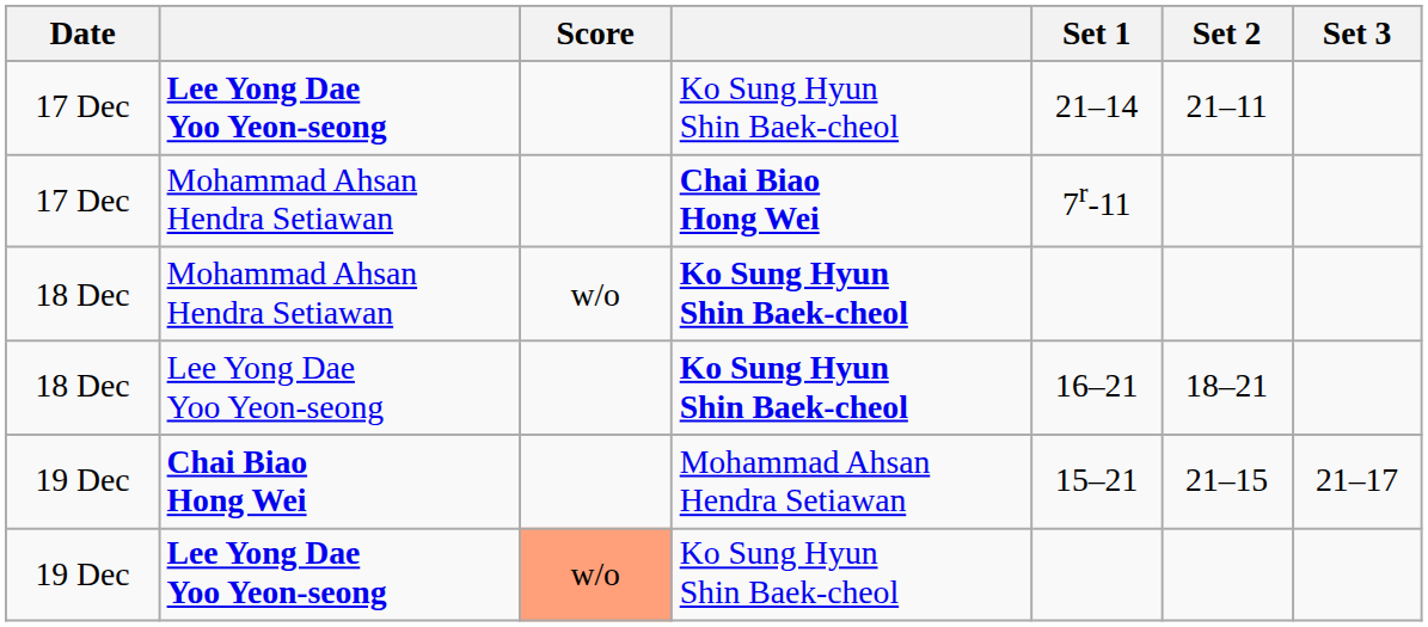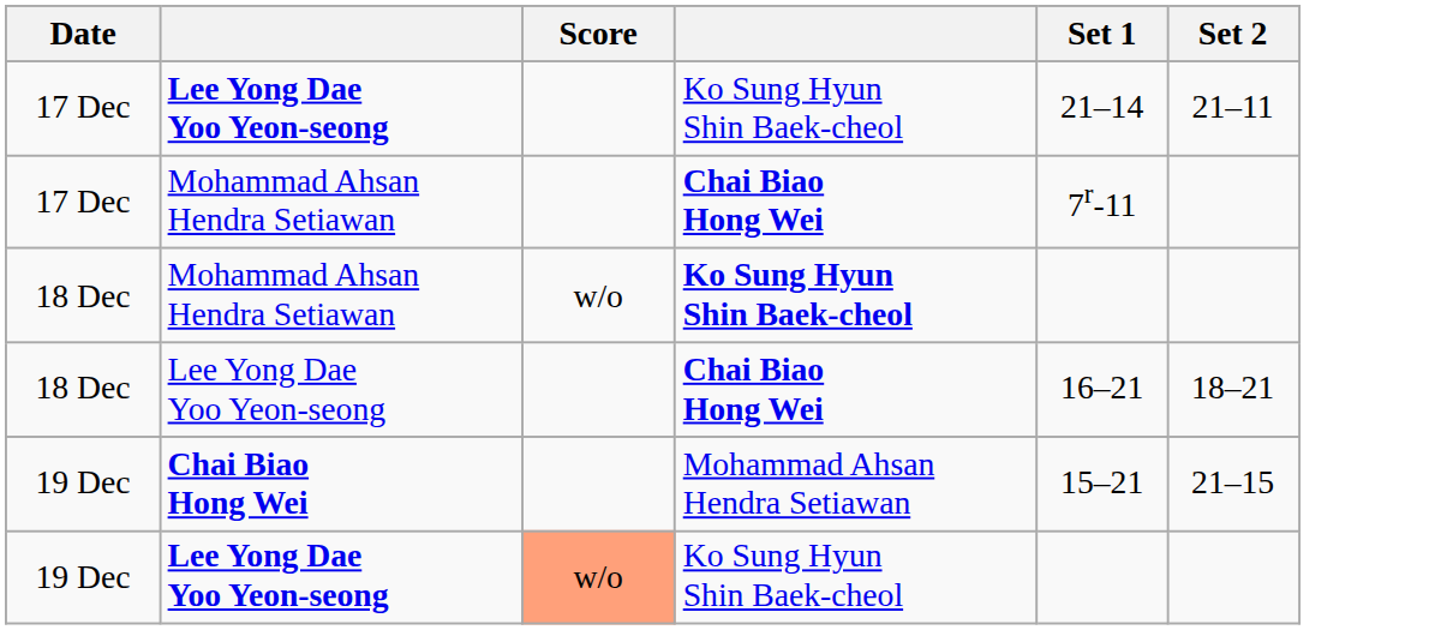 <table class="wikitable" style="text-align: center; font-size:90% ">
 <tr>
 <th width="60">Date</th>
 <th align="right" width="150"></th>
 <th width="60">Score</th>
 <th align="left" width="150"></th>
 <th width="50">Set 1</th>
 <th width="50">Set 2</th>
-<th width="50">Set 3</th>
 </tr>
 <tr>
 <td>17 Dec</td>
 <td align=left><strong> <a href='#'>Lee Yong Dae</a><br> <a href='#'>Yoo Yeon-seong</a></strong></td>
 <td align=center></td>
 <td align=left> <a href='#'>Ko Sung Hyun</a><br> <a href='#'>Shin Baek-cheol</a></td>
 <td>21–14</td>
 <td>21–11</td>
-<td></td>
 </tr>
 <tr>
 <td>17 Dec</td>
 <td align=left> <a href='#'>Mohammad Ahsan</a><br> <a href='#'>Hendra Setiawan</a></td>
 <td align=center></td>
 <td align=left><strong> <a href='#'>Chai Biao</a><br> <a href='#'>Hong Wei</a></strong></td>
 <td>7<sup>r</sup>-11</td>
-<td></td>
 <td></td>
 </tr>
 <tr>
 <td>18 Dec</td>
 <td align=left> <a href='#'>Mohammad Ahsan</a><br> <a href='#'>Hendra Setiawan</a></td>
 <td align=center>w/o</td>
 <td align=left><strong> <a href='#'>Ko Sung Hyun</a><br> <a href='#'>Shin Baek-cheol</a></strong></td>
 <td></td>
 <td></td>
-<td></td>
 </tr>
 <tr>
 <td>18 Dec</td>
 <td align=left> <a href='#'>Lee Yong Dae</a><br> <a href='#'>Yoo Yeon-seong</a></td>
 <td align=center></td>
-<td align=left><strong> <a href='#'>Ko Sung Hyun</a><br> <a href='#'>Shin Baek-cheol</a></strong></td>
+<td align=left><strong> <a href='#'>Chai Biao</a><br> <a href='#'>Hong Wei</a></strong></td>
 <td>16–21</td>
 <td>18–21</td>
-<td></td>
 </tr>
 <tr>
 <td>19 Dec</td>
 <td align=left><strong> <a href='#'>Chai Biao</a><br> <a href='#'>Hong Wei</a></strong></td>
 <td align=center></td>
 <td align=left> <a href='#'>Mohammad Ahsan</a><br> <a href='#'>Hendra Setiawan</a></td>
 <td>15–21</td>
 <td>21–15</td>
-<td>21–17</td>
 </tr>
 <tr>
 <td>19 Dec</td>
 <td align=left><strong> <a href='#'>Lee Yong Dae</a><br> <a href='#'>Yoo Yeon-seong</a></strong></td>
 <td align=center style="background: lightsalmon;">w/o</td>
 <td align=left> <a href='#'>Ko Sung Hyun</a><br> <a href='#'>Shin Baek-cheol</a></td>
 <td></td>
 <td></td>
-<td></td>
 </tr>
 </table>
